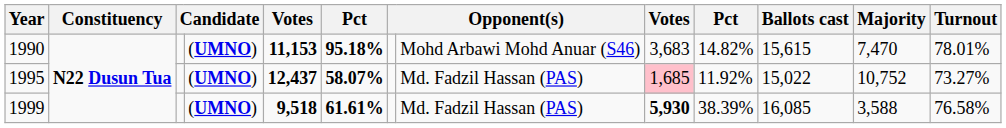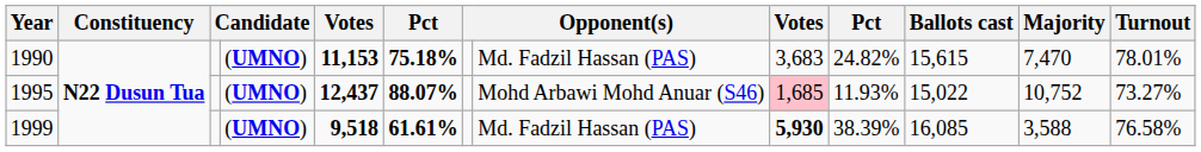 <table class="wikitable" style="margin:0.5em ; font-size:95%">
 <tr>
 <th>Year</th>
 <th>Constituency</th>
 <th colspan=2>Candidate</th>
 <th>Votes</th>
 <th>Pct</th>
 <th colspan=2>Opponent(s)</th>
 <th>Votes</th>
 <th>Pct</th>
 <th>Ballots cast</th>
 <th>Majority</th>
 <th>Turnout</th>
 </tr>
 <tr>
 <td>1990</td>
 <td rowspan=3><strong>N22 <a href='#'>Dusun Tua</a></strong></td>
 <td></td>
 <td> (<a href='#'><strong>UMNO</strong></a>)</td>
 <td align=right><strong>11,153</strong></td>
-<td><strong>95.18%</strong></td>
+<td><strong>75.18%</strong></td>
 <td></td>
-<td>Mohd Arbawi Mohd Anuar (<a href='#'>S46</a>)</td>
+<td>Md. Fadzil Hassan (<a href='#'>PAS</a>)</td>
 <td align=right>3,683</td>
-<td>14.82%</td>
+<td>24.82%</td>
 <td>15,615</td>
 <td>7,470</td>
 <td>78.01%</td>
 </tr>
 <tr>
 <td>1995</td>
 <td></td>
 <td> (<a href='#'><strong>UMNO</strong></a>)</td>
 <td align=right><strong>12,437</strong></td>
-<td><strong>58.07%</strong></td>
+<td><strong>88.07%</strong></td>
 <td></td>
-<td>Md. Fadzil Hassan (<a href='#'>PAS</a>)</td>
+<td>Mohd Arbawi Mohd Anuar (<a href='#'>S46</a>)</td>
 <td align=right style="background: pink;">1,685</td>
-<td>11.92%</td>
+<td>11.93%</td>
 <td>15,022</td>
 <td>10,752</td>
 <td>73.27%</td>
 </tr>
 <tr>
 <td>1999</td>
 <td></td>
 <td> (<a href='#'><strong>UMNO</strong></a>)</td>
 <td align=right><strong>9,518</strong></td>
 <td><strong>61.61%</strong></td>
 <td></td>
 <td>Md. Fadzil Hassan (<a href='#'>PAS</a>)</td>
 <td align=right><strong>5,930</strong></td>
 <td>38.39%</td>
 <td>16,085</td>
 <td>3,588</td>
 <td>76.58%</td>
 </tr>
 </table>
